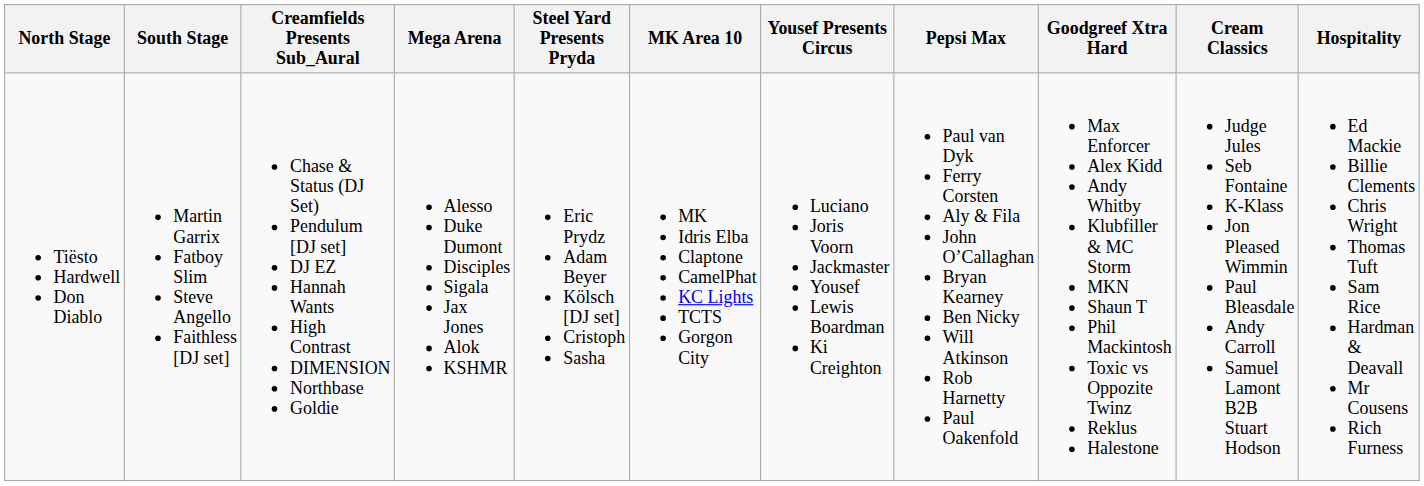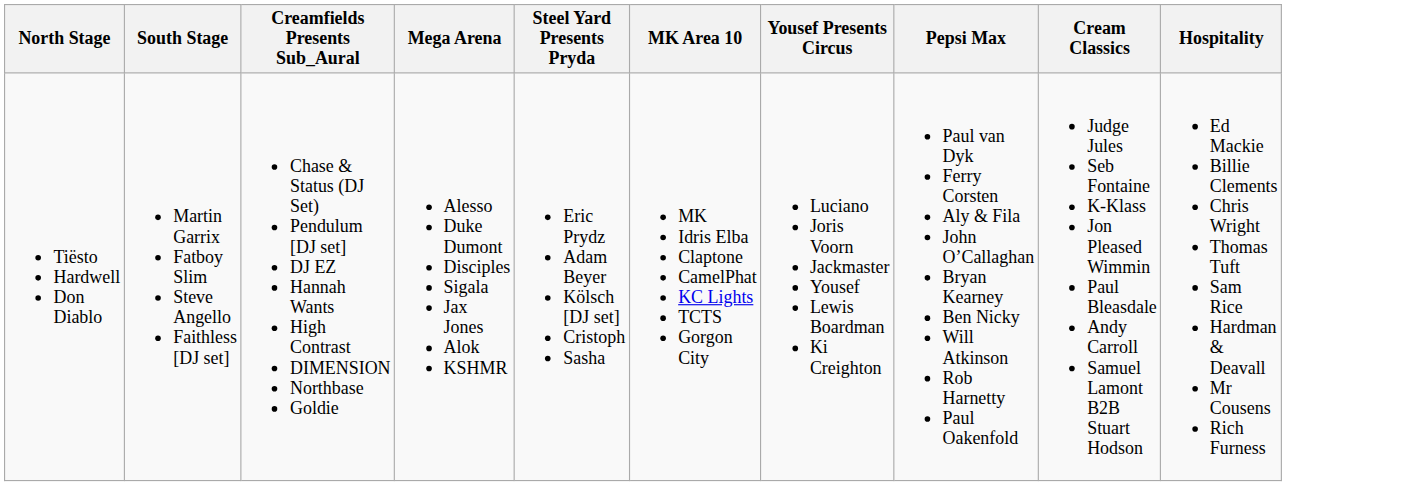 <table class="wikitable">
 <tr>
 <th>North Stage</th>
 <th>South Stage</th>
 <th>Creamfields Presents Sub_Aural</th>
 <th>Mega Arena</th>
 <th>Steel Yard Presents Pryda</th>
 <th>MK Area 10</th>
 <th>Yousef Presents Circus</th>
 <th>Pepsi Max</th>
-<th>Goodgreef Xtra Hard</th>
 <th>Cream Classics</th>
 <th>Hospitality</th>
 </tr>
 <tr>
 <td><br><ul><li>Tiësto</li><li>Hardwell</li><li>Don Diablo</li></ul></td>
 <td><br><ul><li>Martin Garrix</li><li>Fatboy Slim</li><li>Steve Angello</li><li>Faithless [DJ set]</li></ul></td>
 <td><br><ul><li>Chase & Status (DJ Set)</li><li>Pendulum [DJ set]</li><li>DJ EZ</li><li>Hannah Wants</li><li>High Contrast</li><li>DIMENSION</li><li>Northbase</li><li>Goldie</li></ul></td>
 <td><br><ul><li>Alesso</li><li>Duke Dumont</li><li>Disciples</li><li>Sigala</li><li>Jax Jones</li><li>Alok</li><li>KSHMR</li></ul></td>
 <td><br><ul><li>Eric Prydz</li><li>Adam Beyer</li><li>Kölsch [DJ set]</li><li>Cristoph</li><li>Sasha</li></ul></td>
 <td><br><ul><li>MK</li><li>Idris Elba</li><li>Claptone</li><li>CamelPhat</li><li><a href='#'>KC Lights</a></li><li>TCTS</li><li>Gorgon City</li></ul></td>
 <td><br><ul><li>Luciano</li><li>Joris Voorn</li><li>Jackmaster</li><li>Yousef</li><li>Lewis Boardman</li><li>Ki Creighton</li></ul></td>
 <td><br><ul><li>Paul van Dyk</li><li>Ferry Corsten</li><li>Aly & Fila</li><li>John O’Callaghan</li><li>Bryan Kearney</li><li>Ben Nicky</li><li>Will Atkinson</li><li>Rob Harnetty</li><li>Paul Oakenfold</li></ul></td>
-<td><br><ul><li>Max Enforcer</li><li>Alex Kidd</li><li>Andy Whitby</li><li>Klubfiller & MC Storm</li><li>MKN</li><li>Shaun T</li><li>Phil Mackintosh</li><li>Toxic vs Oppozite Twinz</li><li>Reklus</li><li>Halestone</li></ul></td>
 <td><br><ul><li>Judge Jules</li><li>Seb Fontaine</li><li>K-Klass</li><li>Jon Pleased Wimmin</li><li>Paul Bleasdale</li><li>Andy Carroll</li><li>Samuel Lamont B2B Stuart Hodson</li></ul></td>
 <td><br><ul><li>Ed Mackie</li><li>Billie Clements</li><li>Chris Wright</li><li>Thomas Tuft</li><li>Sam Rice</li><li>Hardman & Deavall</li><li>Mr Cousens</li><li>Rich Furness</li></ul></td>
 </tr>
 </table>
